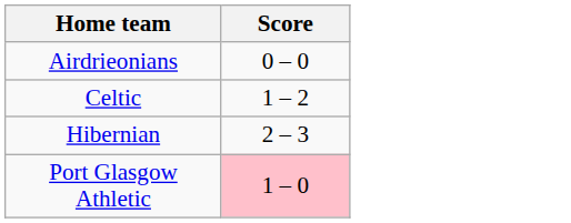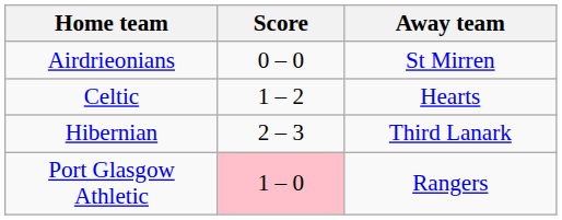 <table class="wikitable" style="text-align: center">
 <tr>
 <th width=140>Home team</th>
 <th width=80>Score</th>
+<th width=140>Away team</th>
 </tr>
 <tr>
 <td><a href='#'>Airdrieonians</a></td>
 <td>0 – 0</td>
+<td><a href='#'>St Mirren</a></td>
 </tr>
 <tr>
 <td><a href='#'>Celtic</a></td>
 <td>1 – 2</td>
+<td><a href='#'>Hearts</a></td>
 </tr>
 <tr>
 <td><a href='#'>Hibernian</a></td>
 <td>2 – 3</td>
+<td><a href='#'>Third Lanark</a></td>
 </tr>
 <tr>
 <td><a href='#'>Port Glasgow Athletic</a></td>
 <td style="background: pink;">1 – 0</td>
+<td><a href='#'>Rangers</a></td>
 </tr>
 </table>
